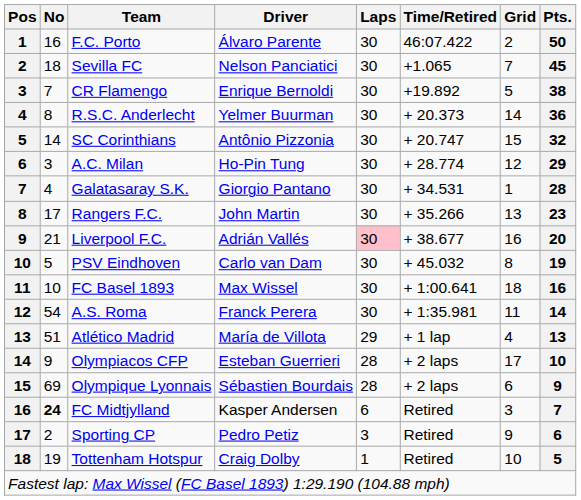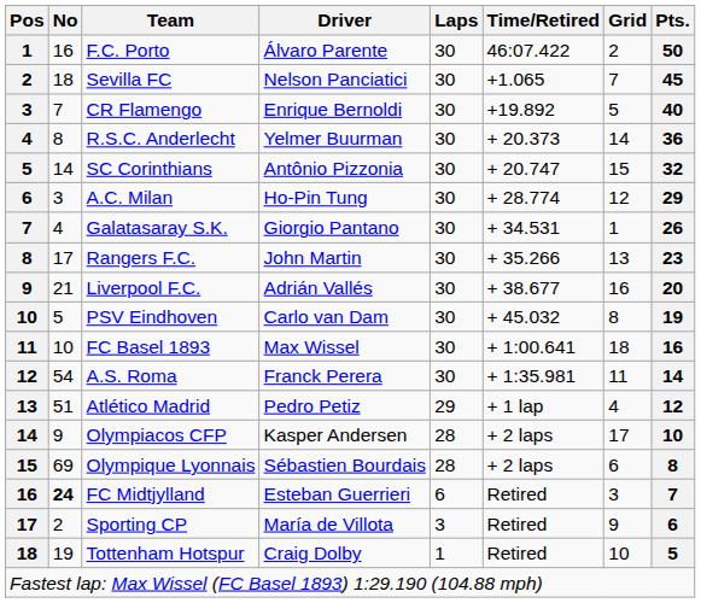 <table class="wikitable" style="font-size: 95%">
 <tr>
 <th>Pos</th>
 <th>No</th>
 <th>Team</th>
 <th>Driver</th>
 <th>Laps</th>
 <th>Time/Retired</th>
 <th>Grid</th>
 <th>Pts.</th>
 </tr>
 <tr>
 <th>1</th>
 <td>16</td>
 <td> <a href='#'>F.C. Porto</a></td>
 <td> <a href='#'>Álvaro Parente</a></td>
 <td>30</td>
 <td>46:07.422</td>
 <td>2</td>
 <th>50</th>
 </tr>
 <tr>
 <th>2</th>
 <td>18</td>
 <td> <a href='#'>Sevilla FC</a></td>
 <td> <a href='#'>Nelson Panciatici</a></td>
 <td>30</td>
 <td>+1.065</td>
 <td>7</td>
 <th>45</th>
 </tr>
 <tr>
 <th>3</th>
 <td>7</td>
 <td> <a href='#'>CR Flamengo</a></td>
 <td> <a href='#'>Enrique Bernoldi</a></td>
 <td>30</td>
 <td>+19.892</td>
 <td>5</td>
-<th>38</th>
+<th>40</th>
 </tr>
 <tr>
 <th>4</th>
 <td>8</td>
 <td> <a href='#'>R.S.C. Anderlecht</a></td>
 <td> <a href='#'>Yelmer Buurman</a></td>
 <td>30</td>
 <td>+ 20.373</td>
 <td>14</td>
 <th>36</th>
 </tr>
 <tr>
 <th>5</th>
 <td>14</td>
 <td> <a href='#'>SC Corinthians</a></td>
 <td> <a href='#'>Antônio Pizzonia</a></td>
 <td>30</td>
 <td>+ 20.747</td>
 <td>15</td>
 <th>32</th>
 </tr>
 <tr>
 <th>6</th>
 <td>3</td>
 <td> <a href='#'>A.C. Milan</a></td>
 <td> <a href='#'>Ho-Pin Tung</a></td>
 <td>30</td>
 <td>+ 28.774</td>
 <td>12</td>
 <th>29</th>
 </tr>
 <tr>
 <th>7</th>
 <td>4</td>
 <td> <a href='#'>Galatasaray S.K.</a></td>
 <td> <a href='#'>Giorgio Pantano</a></td>
 <td>30</td>
 <td>+ 34.531</td>
 <td>1</td>
-<th>28</th>
+<th>26</th>
 </tr>
 <tr>
 <th>8</th>
 <td>17</td>
 <td> <a href='#'>Rangers F.C.</a></td>
 <td> <a href='#'>John Martin</a></td>
 <td>30</td>
 <td>+ 35.266</td>
 <td>13</td>
 <th>23</th>
 </tr>
 <tr>
 <th>9</th>
 <td>21</td>
 <td> <a href='#'>Liverpool F.C.</a></td>
 <td> <a href='#'>Adrián Vallés</a></td>
-<td style="background: pink;">30</td>
+<td>30</td>
 <td>+ 38.677</td>
 <td>16</td>
 <th>20</th>
 </tr>
 <tr>
 <th>10</th>
 <td>5</td>
 <td> <a href='#'>PSV Eindhoven</a></td>
 <td> <a href='#'>Carlo van Dam</a></td>
 <td>30</td>
 <td>+ 45.032</td>
 <td>8</td>
 <th>19</th>
 </tr>
 <tr>
 <th>11</th>
 <td>10</td>
 <td> <a href='#'>FC Basel 1893</a></td>
 <td> <a href='#'>Max Wissel</a></td>
 <td>30</td>
 <td>+ 1:00.641</td>
 <td>18</td>
 <th>16</th>
 </tr>
 <tr>
 <th>12</th>
 <td>54</td>
 <td> <a href='#'>A.S. Roma</a></td>
 <td> <a href='#'>Franck Perera</a></td>
 <td>30</td>
 <td>+ 1:35.981</td>
 <td>11</td>
 <th>14</th>
 </tr>
 <tr>
 <th>13</th>
 <td>51</td>
 <td> <a href='#'>Atlético Madrid</a></td>
-<td> <a href='#'>María de Villota</a></td>
+<td> <a href='#'>Pedro Petiz</a></td>
 <td>29</td>
 <td>+ 1 lap</td>
 <td>4</td>
-<th>13</th>
+<th>12</th>
 </tr>
 <tr>
 <th>14</th>
 <td>9</td>
 <td> <a href='#'>Olympiacos CFP</a></td>
-<td> <a href='#'>Esteban Guerrieri</a></td>
+<td> Kasper Andersen</td>
 <td>28</td>
 <td>+ 2 laps</td>
 <td>17</td>
 <th>10</th>
 </tr>
 <tr>
 <th>15</th>
 <td>69</td>
 <td> <a href='#'>Olympique Lyonnais</a></td>
 <td> <a href='#'>Sébastien Bourdais</a></td>
 <td>28</td>
 <td>+ 2 laps</td>
 <td>6</td>
-<th>9</th>
+<th>8</th>
 </tr>
 <tr>
 <th>16</th>
 <td><strong>24</strong></td>
 <td> <a href='#'>FC Midtjylland</a></td>
-<td> Kasper Andersen</td>
+<td> <a href='#'>Esteban Guerrieri</a></td>
 <td>6</td>
 <td>Retired</td>
 <td>3</td>
 <th>7</th>
 </tr>
 <tr>
 <th>17</th>
 <td>2</td>
 <td> <a href='#'>Sporting CP</a></td>
-<td> <a href='#'>Pedro Petiz</a></td>
+<td> <a href='#'>María de Villota</a></td>
 <td>3</td>
 <td>Retired</td>
 <td>9</td>
 <th>6</th>
 </tr>
 <tr>
 <th>18</th>
 <td>19</td>
 <td> <a href='#'>Tottenham Hotspur</a></td>
 <td> <a href='#'>Craig Dolby</a></td>
 <td>1</td>
 <td>Retired</td>
 <td>10</td>
 <th>5</th>
 </tr>
 <tr>
 <td colspan=8><em>Fastest lap: <a href='#'>Max Wissel</a> (<a href='#'>FC Basel 1893</a>) 1:29.190 (104.88 mph)</em></td>
 </tr>
 </table>
